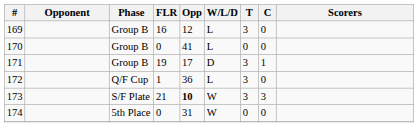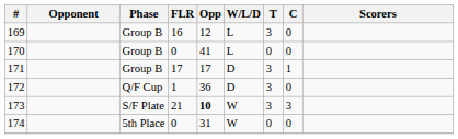 <table class="wikitable sortable">
 <tr>
 <th width=10>#</th>
 <th width=120>Opponent</th>
 <th width=60>Phase</th>
 <th width=30>FLR</th>
 <th width=30>Opp</th>
 <th width=45>W/L/D</th>
 <th width=20>T</th>
 <th width=20>C</th>
 <th width=200>Scorers</th>
 </tr>
 <tr>
 <td>169</td>
 <td></td>
 <td>Group B</td>
 <td>16</td>
 <td>12</td>
 <td>L</td>
 <td>3</td>
 <td>0</td>
 <td></td>
 </tr>
 <tr>
 <td>170</td>
 <td></td>
 <td>Group B</td>
 <td>0</td>
 <td>41</td>
 <td>L</td>
 <td>0</td>
 <td>0</td>
 <td></td>
 </tr>
 <tr>
 <td>171</td>
 <td></td>
 <td>Group B</td>
-<td>19</td>
+<td>17</td>
 <td>17</td>
 <td>D</td>
 <td>3</td>
 <td>1</td>
 <td></td>
 </tr>
 <tr>
 <td>172</td>
 <td></td>
 <td>Q/F Cup</td>
 <td>1</td>
 <td>36</td>
-<td>L</td>
+<td>D</td>
 <td>3</td>
 <td>0</td>
 <td></td>
 </tr>
 <tr>
 <td>173</td>
 <td></td>
 <td>S/F Plate</td>
 <td>21</td>
 <td><strong>10</strong></td>
 <td>W</td>
 <td>3</td>
 <td>3</td>
 <td></td>
 </tr>
 <tr>
 <td>174</td>
 <td></td>
 <td>5th Place</td>
 <td>0</td>
 <td>31</td>
 <td>W</td>
 <td>0</td>
 <td>0</td>
 <td></td>
 </tr>
 <tr>
 </tr>
 </table>
